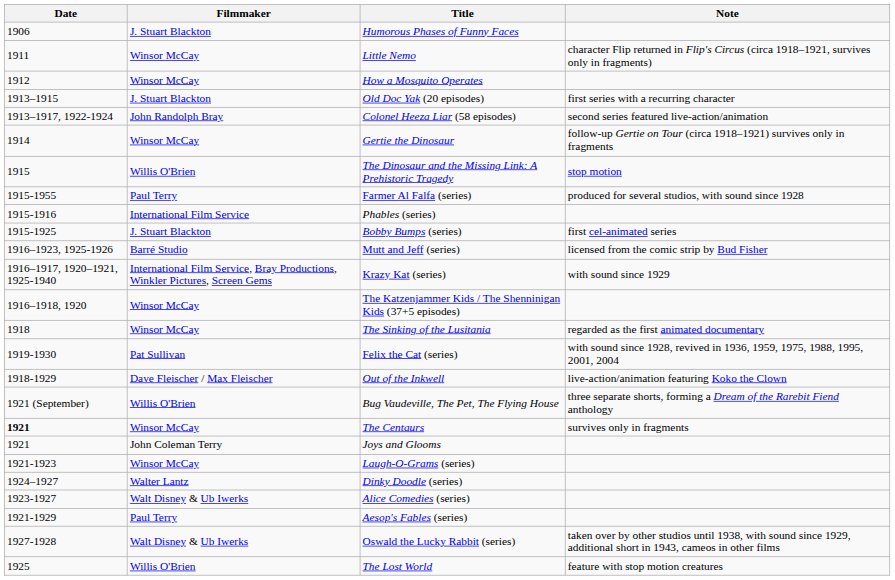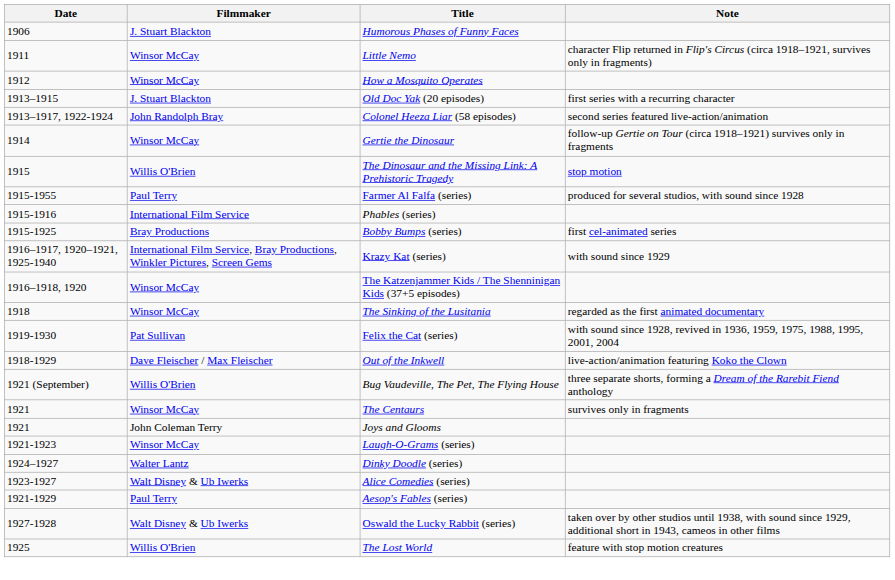 <table class="wikitable sortable">
 <tr>
 <th>Date</th>
 <th>Filmmaker</th>
 <th>Title</th>
 <th>Note</th>
 </tr>
 <tr>
 <td>1906</td>
 <td><a href='#'>J. Stuart Blackton</a></td>
 <td><em><a href='#'>Humorous Phases of Funny Faces</a></em></td>
 <td></td>
 </tr>
 <tr>
 <td>1911</td>
 <td><a href='#'>Winsor McCay</a></td>
 <td><em><a href='#'>Little Nemo</a></em></td>
 <td>character Flip returned in <em>Flip's Circus</em> (circa 1918–1921, survives only in fragments)</td>
 </tr>
 <tr>
 <td>1912</td>
 <td><a href='#'>Winsor McCay</a></td>
 <td><em><a href='#'>How a Mosquito Operates</a></em></td>
 <td></td>
 </tr>
 <tr>
 <td>1913–1915</td>
 <td><a href='#'>J. Stuart Blackton</a></td>
 <td><em><a href='#'>Old Doc Yak</a></em> (20 episodes)</td>
 <td>first series with a recurring character</td>
 </tr>
 <tr>
 <td>1913–1917, 1922-1924</td>
 <td><a href='#'>John Randolph Bray</a></td>
 <td><em><a href='#'>Colonel Heeza Liar</a></em> (58 episodes)</td>
 <td>second series featured live-action/animation</td>
 </tr>
 <tr>
 <td>1914</td>
 <td><a href='#'>Winsor McCay</a></td>
 <td><em><a href='#'>Gertie the Dinosaur</a></em></td>
 <td>follow-up <em>Gertie on Tour</em> (circa 1918–1921) survives only in fragments</td>
 </tr>
 <tr>
 <td>1915</td>
 <td><a href='#'>Willis O'Brien</a></td>
 <td><em><a href='#'>The Dinosaur and the Missing Link: A Prehistoric Tragedy</a></em></td>
 <td><a href='#'>stop motion</a></td>
 </tr>
 <tr>
 <td>1915-1955</td>
 <td><a href='#'>Paul Terry</a></td>
 <td><a href='#'>Farmer Al Falfa</a> (series)</td>
 <td>produced for several studios, with sound since 1928</td>
 </tr>
 <tr>
 <td>1915-1916</td>
 <td><a href='#'>International Film Service</a></td>
 <td><em>Phables</em> (series)</td>
 <td></td>
 </tr>
 <tr>
 <td>1915-1925</td>
-<td><a href='#'>J. Stuart Blackton</a></td>
+<td><a href='#'>Bray Productions</a></td>
 <td><em><a href='#'>Bobby Bumps</a></em> (series)</td>
 <td>first <a href='#'>cel-animated</a> series</td>
-</tr>
-<tr>
-<td>1916–1923, 1925-1926</td>
-<td><a href='#'>Barré Studio</a></td>
-<td><a href='#'>Mutt and Jeff</a> (series)</td>
-<td>licensed from the comic strip by <a href='#'>Bud Fisher</a></td>
 </tr>
 <tr>
 <td>1916–1917, 1920–1921, 1925-1940</td>
 <td><a href='#'>International Film Service</a>, <a href='#'>Bray Productions</a>, <a href='#'>Winkler Pictures</a>, <a href='#'>Screen Gems</a></td>
 <td><a href='#'>Krazy Kat</a> (series)</td>
 <td>with sound since 1929</td>
 </tr>
 <tr>
 <td>1916–1918, 1920</td>
 <td><a href='#'>Winsor McCay</a></td>
 <td><a href='#'>The Katzenjammer Kids / The Shenninigan Kids</a> (37+5 episodes)</td>
 <td></td>
 </tr>
 <tr>
 <td>1918</td>
 <td><a href='#'>Winsor McCay</a></td>
 <td><em><a href='#'>The Sinking of the Lusitania</a></em></td>
 <td>regarded as the first <a href='#'>animated documentary</a></td>
 </tr>
 <tr>
 <td>1919-1930</td>
 <td><a href='#'>Pat Sullivan</a></td>
 <td><a href='#'>Felix the Cat</a> (series)</td>
 <td>with sound since 1928, revived in 1936, 1959, 1975, 1988, 1995, 2001, 2004</td>
 </tr>
 <tr>
 <td>1918-1929</td>
 <td><a href='#'>Dave Fleischer</a> / <a href='#'>Max Fleischer</a></td>
 <td><em><a href='#'>Out of the Inkwell</a></em></td>
 <td>live-action/animation featuring <a href='#'>Koko the Clown</a></td>
 </tr>
 <tr>
 <td>1921 (September)</td>
 <td><a href='#'>Willis O'Brien</a></td>
 <td><em>Bug Vaudeville</em>, <em>The Pet</em>, <em>The Flying House</em></td>
 <td>three separate shorts, forming a <em><a href='#'>Dream of the Rarebit Fiend</a></em> anthology</td>
 </tr>
 <tr>
-<td><strong>1921</strong></td>
+<td>1921</td>
 <td><a href='#'>Winsor McCay</a></td>
 <td><em><a href='#'>The Centaurs</a></em></td>
 <td>survives only in fragments</td>
 </tr>
 <tr>
 <td>1921</td>
 <td>John Coleman Terry</td>
 <td><em>Joys and Glooms</em></td>
 <td></td>
 </tr>
 <tr>
 <td>1921-1923</td>
 <td><a href='#'>Winsor McCay</a></td>
 <td><em><a href='#'>Laugh-O-Grams</a></em> (series)</td>
 <td></td>
 </tr>
 <tr>
 <td>1924–1927</td>
 <td><a href='#'>Walter Lantz</a></td>
 <td><em><a href='#'>Dinky Doodle</a></em> (series)</td>
 <td></td>
 </tr>
 <tr>
 <td>1923-1927</td>
 <td><a href='#'>Walt Disney</a> & <a href='#'>Ub Iwerks</a></td>
 <td><em><a href='#'>Alice Comedies</a></em> (series)</td>
 <td></td>
 </tr>
 <tr>
 <td>1921-1929</td>
 <td><a href='#'>Paul Terry</a></td>
 <td><em><a href='#'>Aesop's Fables</a></em> (series)</td>
 <td></td>
 </tr>
 <tr>
 <td>1927-1928</td>
 <td><a href='#'>Walt Disney</a> & <a href='#'>Ub Iwerks</a></td>
 <td><a href='#'>Oswald the Lucky Rabbit</a> (series)</td>
 <td>taken over by other studios until 1938, with sound since 1929, additional short in 1943, cameos in other films</td>
 </tr>
 <tr>
 <td>1925</td>
 <td><a href='#'>Willis O'Brien</a></td>
 <td><a href='#'><em>The Lost World</em></a></td>
 <td>feature with stop motion creatures</td>
 </tr>
 </table>
